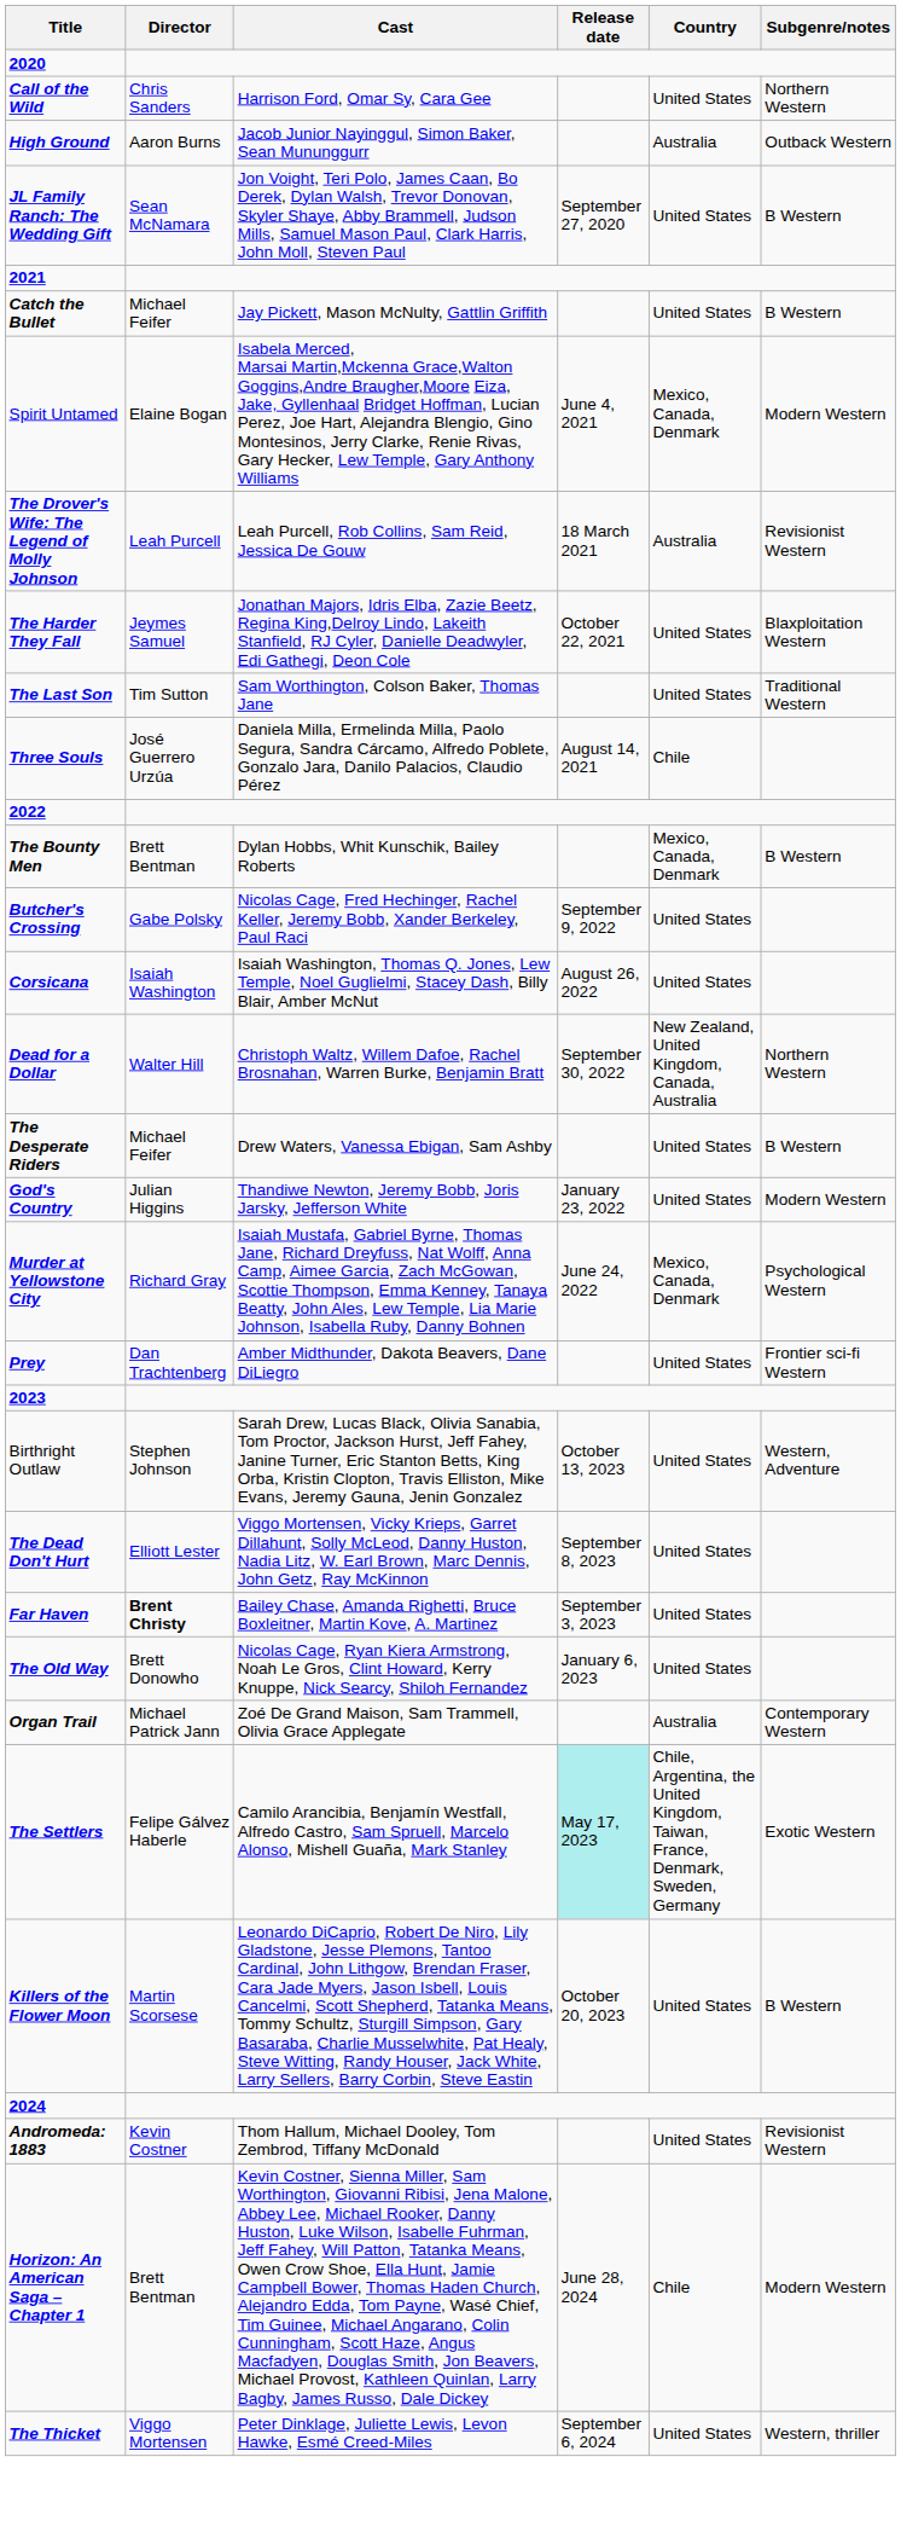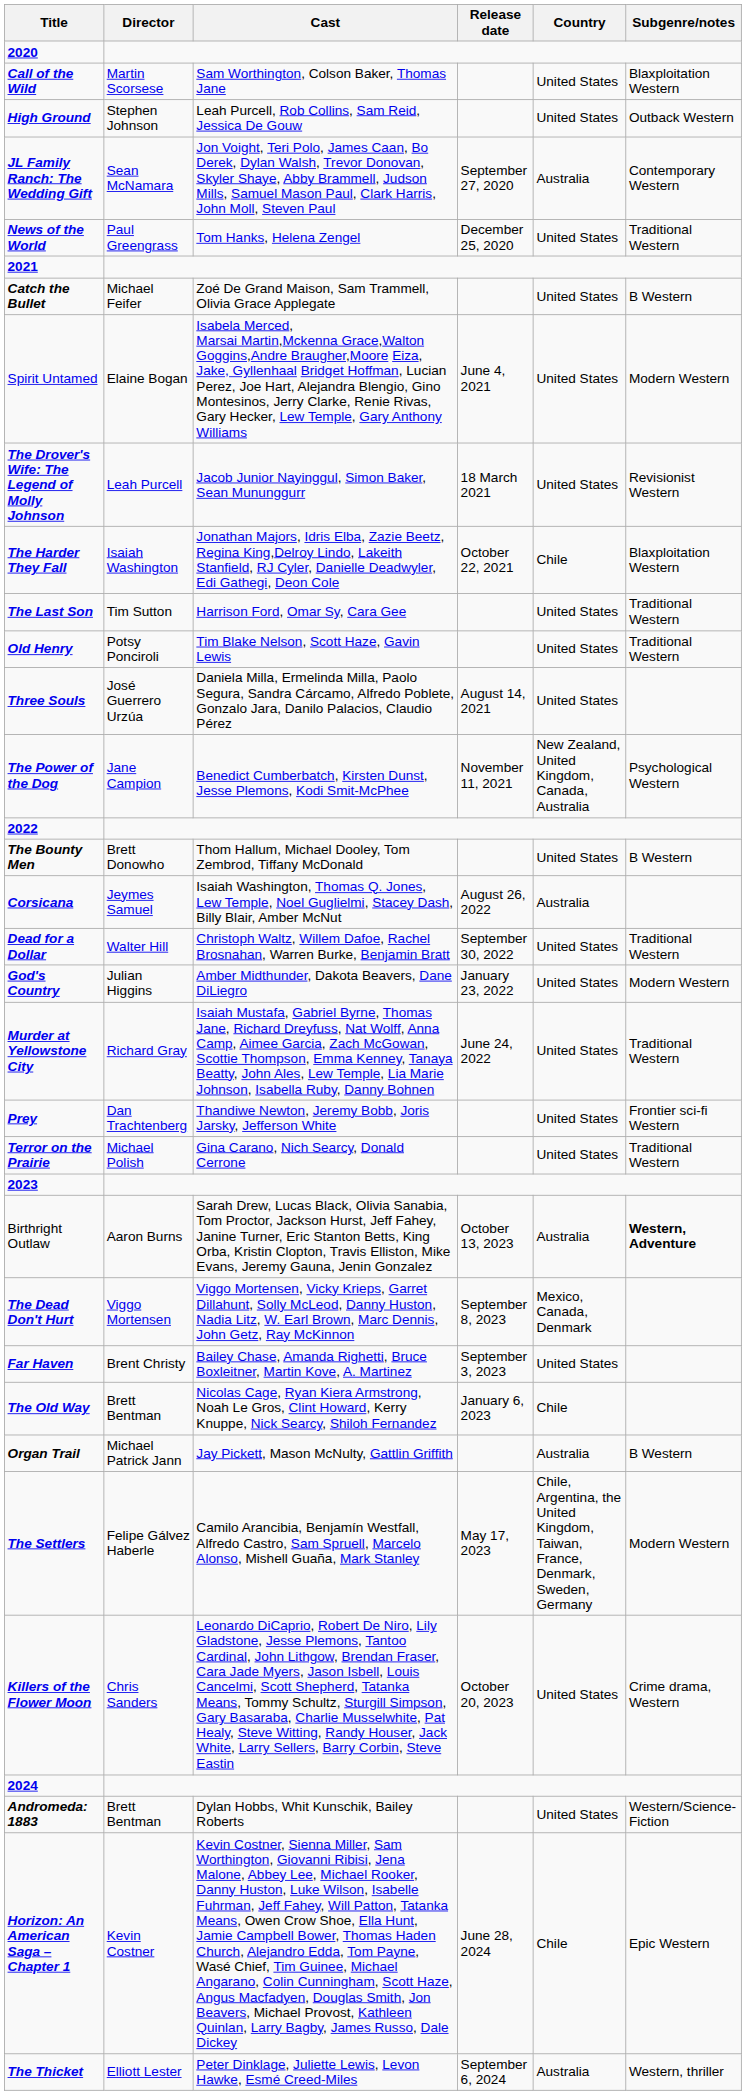 <table class="wikitable">
 <tr>
 <th>Title</th>
 <th>Director</th>
 <th>Cast</th>
 <th>Release date</th>
 <th>Country</th>
 <th>Subgenre/notes</th>
 </tr>
 <tr>
 <td><strong><a href='#'>2020</a></strong></td>
 </tr>
 <tr>
 <td><strong><em><a href='#'>Call of the Wild</a></em></strong></td>
-<td><a href='#'>Chris Sanders</a></td>
-<td><a href='#'>Harrison Ford</a>, <a href='#'>Omar Sy</a>, <a href='#'>Cara Gee</a></td>
+<td><a href='#'>Martin Scorsese</a></td>
+<td><a href='#'>Sam Worthington</a>, Colson Baker, <a href='#'>Thomas Jane</a></td>
 <td></td>
 <td>United States</td>
-<td>Northern Western</td>
+<td>Blaxploitation Western</td>
 </tr>
 <tr>
 <td><strong><em><a href='#'>High Ground</a></em></strong></td>
-<td>Aaron Burns</td>
-<td><a href='#'>Jacob Junior Nayinggul</a>, <a href='#'>Simon Baker</a>, <a href='#'>Sean Mununggurr</a></td>
+<td>Stephen Johnson</td>
+<td>Leah Purcell, <a href='#'>Rob Collins</a>, <a href='#'>Sam Reid</a>, <a href='#'>Jessica De Gouw</a></td>
 <td></td>
-<td>Australia</td>
+<td>United States</td>
 <td>Outback Western</td>
 </tr>
 <tr>
 <td><strong><em><a href='#'>JL Family Ranch: The Wedding Gift</a></em></strong></td>
 <td><a href='#'>Sean McNamara</a></td>
 <td><a href='#'>Jon Voight</a>, <a href='#'>Teri Polo</a>, <a href='#'>James Caan</a>, <a href='#'>Bo Derek</a>, <a href='#'>Dylan Walsh</a>, <a href='#'>Trevor Donovan</a>, <a href='#'>Skyler Shaye</a>, <a href='#'>Abby Brammell</a>, <a href='#'>Judson Mills</a>, <a href='#'>Samuel Mason Paul</a>, <a href='#'>Clark Harris</a>, <a href='#'>John Moll</a>, <a href='#'>Steven Paul</a></td>
 <td>September 27, 2020</td>
+<td>Australia</td>
+<td>Contemporary Western</td>
+</tr>
+<tr>
+<td><strong><em><a href='#'>News of the World</a></em></strong></td>
+<td><a href='#'>Paul Greengrass</a></td>
+<td><a href='#'>Tom Hanks</a>, <a href='#'>Helena Zengel</a></td>
+<td>December 25, 2020</td>
 <td>United States</td>
-<td>B Western</td>
+<td>Traditional Western</td>
 </tr>
 <tr>
 <td><strong><a href='#'>2021</a></strong></td>
 </tr>
 <tr>
 <td><strong><em>Catch the Bullet</em></strong></td>
 <td>Michael Feifer</td>
-<td><a href='#'>Jay Pickett</a>, Mason McNulty, <a href='#'>Gattlin Griffith</a></td>
+<td>Zoé De Grand Maison, Sam Trammell, Olivia Grace Applegate</td>
 <td></td>
 <td>United States</td>
 <td>B Western</td>
 </tr>
 <tr>
 <td><a href='#'>Spirit Untamed</a></td>
 <td>Elaine Bogan</td>
 <td><a href='#'>Isabela Merced</a>,<br><a href='#'>Marsai Martin</a>,<a href='#'>Mckenna Grace</a>,<a href='#'>Walton Goggins</a>,<a href='#'>Andre Braugher</a>,<a href='#'>Moore</a> <a href='#'>Eiza</a>, <a href='#'>Jake, Gyllenhaal</a> <a href='#'>Bridget Hoffman</a>, Lucian Perez, Joe Hart, Alejandra Blengio, Gino Montesinos, Jerry Clarke, Renie Rivas, Gary Hecker, <a href='#'>Lew Temple</a>, <a href='#'>Gary Anthony Williams</a></td>
 <td>June 4, 2021</td>
-<td>Mexico,<br>Canada, Denmark</td>
+<td>United States</td>
 <td>Modern Western</td>
 </tr>
 <tr>
 <td><strong><em><a href='#'>The Drover's Wife: The Legend of Molly Johnson</a></em></strong></td>
 <td><a href='#'>Leah Purcell</a></td>
-<td>Leah Purcell, <a href='#'>Rob Collins</a>, <a href='#'>Sam Reid</a>, <a href='#'>Jessica De Gouw</a></td>
+<td><a href='#'>Jacob Junior Nayinggul</a>, <a href='#'>Simon Baker</a>, <a href='#'>Sean Mununggurr</a></td>
 <td>18 March 2021</td>
-<td>Australia</td>
+<td>United States</td>
 <td>Revisionist Western</td>
 </tr>
 <tr>
 <td><strong><em><a href='#'>The Harder They Fall</a></em></strong></td>
-<td><a href='#'>Jeymes Samuel</a></td>
+<td><a href='#'>Isaiah Washington</a></td>
 <td><a href='#'>Jonathan Majors</a>, <a href='#'>Idris Elba</a>, <a href='#'>Zazie Beetz</a>, <a href='#'>Regina King</a>,<a href='#'>Delroy Lindo</a>, <a href='#'>Lakeith Stanfield</a>, <a href='#'>RJ Cyler</a>, <a href='#'>Danielle Deadwyler</a>, <a href='#'>Edi Gathegi</a>, <a href='#'>Deon Cole</a></td>
 <td>October 22, 2021</td>
-<td>United States</td>
+<td>Chile</td>
 <td>Blaxploitation Western</td>
 </tr>
 <tr>
 <td><strong><em><a href='#'>The Last Son</a></em></strong></td>
 <td>Tim Sutton</td>
-<td><a href='#'>Sam Worthington</a>, Colson Baker, <a href='#'>Thomas Jane</a></td>
+<td><a href='#'>Harrison Ford</a>, <a href='#'>Omar Sy</a>, <a href='#'>Cara Gee</a></td>
+<td></td>
+<td>United States</td>
+<td>Traditional Western</td>
+</tr>
+<tr>
+<td><strong><em><a href='#'>Old Henry</a></em></strong></td>
+<td>Potsy Ponciroli</td>
+<td><a href='#'>Tim Blake Nelson</a>, <a href='#'>Scott Haze</a>, <a href='#'>Gavin Lewis</a></td>
 <td></td>
 <td>United States</td>
 <td>Traditional Western</td>
 </tr>
 <tr>
 <td><strong><em><a href='#'>Three Souls</a></em></strong></td>
 <td>José Guerrero Urzúa</td>
 <td>Daniela Milla, Ermelinda Milla, Paolo Segura, Sandra Cárcamo, Alfredo Poblete, Gonzalo Jara, Danilo Palacios, Claudio Pérez</td>
 <td>August 14, 2021</td>
-<td>Chile</td>
+<td>United States</td>
 <td></td>
+</tr>
+<tr>
+<td><strong><em><a href='#'>The Power of the Dog</a></em></strong></td>
+<td><a href='#'>Jane Campion</a></td>
+<td><br><a href='#'>Benedict Cumberbatch</a>, <a href='#'>Kirsten Dunst</a>, <a href='#'>Jesse Plemons</a>, <a href='#'>Kodi Smit-McPhee</a></td>
+<td>November 11, 2021</td>
+<td>New Zealand, United Kingdom, Canada, Australia</td>
+<td>Psychological Western</td>
 </tr>
 <tr>
 <td><strong><a href='#'>2022</a></strong></td>
 </tr>
 <tr>
 <td><strong><em>The Bounty Men</em></strong></td>
-<td>Brett Bentman</td>
-<td>Dylan Hobbs, Whit Kunschik, Bailey Roberts</td>
+<td>Brett Donowho</td>
+<td>Thom Hallum, Michael Dooley, Tom Zembrod, Tiffany McDonald</td>
 <td></td>
-<td>Mexico,<br>Canada, Denmark</td>
+<td>United States</td>
 <td>B Western</td>
 </tr>
 <tr>
-<td><strong><em><a href='#'>Butcher's Crossing</a></em></strong></td>
-<td><a href='#'>Gabe Polsky</a></td>
-<td><a href='#'>Nicolas Cage</a>, <a href='#'>Fred Hechinger</a>, <a href='#'>Rachel Keller</a>, <a href='#'>Jeremy Bobb</a>, <a href='#'>Xander Berkeley</a>, <a href='#'>Paul Raci</a></td>
-<td>September 9, 2022</td>
-<td>United States</td>
-<td></td>
-</tr>
-<tr>
 <td><strong><em><a href='#'>Corsicana</a></em></strong></td>
-<td><a href='#'>Isaiah Washington</a></td>
+<td><a href='#'>Jeymes Samuel</a></td>
 <td>Isaiah Washington, <a href='#'>Thomas Q. Jones</a>, <a href='#'>Lew Temple</a>, <a href='#'>Noel Guglielmi</a>, <a href='#'>Stacey Dash</a>, Billy Blair, Amber McNut</td>
 <td>August 26, 2022</td>
-<td>United States</td>
+<td>Australia</td>
 <td></td>
 </tr>
 <tr>
 <td><strong><em><a href='#'>Dead for a Dollar</a></em></strong></td>
 <td><a href='#'>Walter Hill</a></td>
 <td><a href='#'>Christoph Waltz</a>, <a href='#'>Willem Dafoe</a>, <a href='#'>Rachel Brosnahan</a>, Warren Burke, <a href='#'>Benjamin Bratt</a></td>
 <td>September 30, 2022</td>
-<td>New Zealand, United Kingdom, Canada, Australia</td>
-<td>Northern Western</td>
-</tr>
-<tr>
-<td><strong><em>The Desperate Riders</em></strong></td>
-<td>Michael Feifer</td>
-<td>Drew Waters, <a href='#'>Vanessa Ebigan</a>, Sam Ashby</td>
-<td></td>
 <td>United States</td>
-<td>B Western</td>
+<td>Traditional Western</td>
 </tr>
 <tr>
 <td><strong><em><a href='#'>God's Country</a></em></strong></td>
 <td>Julian Higgins</td>
-<td><a href='#'>Thandiwe Newton</a>, <a href='#'>Jeremy Bobb</a>, <a href='#'>Joris Jarsky</a>, <a href='#'>Jefferson White</a></td>
+<td><a href='#'>Amber Midthunder</a>, Dakota Beavers, <a href='#'>Dane DiLiegro</a></td>
 <td>January 23, 2022</td>
 <td>United States</td>
 <td>Modern Western</td>
 </tr>
 <tr>
 <td><strong><em><a href='#'>Murder at Yellowstone City</a></em></strong></td>
 <td><a href='#'>Richard Gray</a></td>
 <td><a href='#'>Isaiah Mustafa</a>, <a href='#'>Gabriel Byrne</a>, <a href='#'>Thomas Jane</a>, <a href='#'>Richard Dreyfuss</a>, <a href='#'>Nat Wolff</a>, <a href='#'>Anna Camp</a>, <a href='#'>Aimee Garcia</a>, <a href='#'>Zach McGowan</a>, <a href='#'>Scottie Thompson</a>, <a href='#'>Emma Kenney</a>, <a href='#'>Tanaya Beatty</a>, <a href='#'>John Ales</a>, <a href='#'>Lew Temple</a>, <a href='#'>Lia Marie Johnson</a>, <a href='#'>Isabella Ruby</a>, <a href='#'>Danny Bohnen</a></td>
 <td>June 24, 2022</td>
-<td>Mexico,<br>Canada, Denmark</td>
-<td>Psychological Western</td>
+<td>United States</td>
+<td>Traditional Western</td>
 </tr>
 <tr>
 <td><strong><em><a href='#'>Prey</a></em></strong></td>
 <td><a href='#'>Dan Trachtenberg</a></td>
-<td><a href='#'>Amber Midthunder</a>, Dakota Beavers, <a href='#'>Dane DiLiegro</a></td>
+<td><a href='#'>Thandiwe Newton</a>, <a href='#'>Jeremy Bobb</a>, <a href='#'>Joris Jarsky</a>, <a href='#'>Jefferson White</a></td>
 <td></td>
 <td>United States</td>
 <td>Frontier sci-fi Western</td>
+</tr>
+<tr>
+<td><strong><em><a href='#'>Terror on the Prairie</a></em></strong></td>
+<td><a href='#'>Michael Polish</a></td>
+<td><a href='#'>Gina Carano</a>, <a href='#'>Nich Searcy</a>, <a href='#'>Donald Cerrone</a></td>
+<td></td>
+<td>United States</td>
+<td>Traditional Western</td>
 </tr>
 <tr>
 <td><strong><a href='#'>2023</a></strong></td>
 </tr>
 <tr>
 <td>Birthright Outlaw</td>
-<td>Stephen Johnson</td>
+<td>Aaron Burns</td>
 <td>Sarah Drew, Lucas Black, Olivia Sanabia, Tom Proctor, Jackson Hurst, Jeff Fahey, Janine Turner, Eric Stanton Betts, King Orba, Kristin Clopton, Travis Elliston, Mike Evans, Jeremy Gauna, Jenin Gonzalez</td>
 <td>October 13, 2023</td>
-<td>United States</td>
-<td>Western, Adventure</td>
+<td>Australia</td>
+<td><strong>Western, Adventure</strong></td>
 </tr>
 <tr>
 <td><strong><em><a href='#'>The Dead Don't Hurt</a></em></strong></td>
-<td><a href='#'>Elliott Lester</a></td>
+<td><a href='#'>Viggo Mortensen</a></td>
 <td><a href='#'>Viggo Mortensen</a>, <a href='#'>Vicky Krieps</a>, <a href='#'>Garret Dillahunt</a>, <a href='#'>Solly McLeod</a>, <a href='#'>Danny Huston</a>, <a href='#'>Nadia Litz</a>, <a href='#'>W. Earl Brown</a>, <a href='#'>Marc Dennis</a>, <a href='#'>John Getz</a>, <a href='#'>Ray McKinnon</a></td>
 <td>September 8, 2023</td>
-<td>United States</td>
+<td>Mexico,<br>Canada, Denmark</td>
 <td></td>
 </tr>
 <tr>
 <td><strong><em><a href='#'>Far Haven</a></em></strong></td>
-<td><strong>Brent Christy</strong></td>
+<td>Brent Christy</td>
 <td><a href='#'>Bailey Chase</a>, <a href='#'>Amanda Righetti</a>, <a href='#'>Bruce Boxleitner</a>, <a href='#'>Martin Kove</a>, <a href='#'>A. Martinez</a></td>
 <td>September 3, 2023</td>
 <td>United States</td>
 <td></td>
 </tr>
 <tr>
 <td><strong><em><a href='#'>The Old Way</a></em></strong></td>
-<td>Brett Donowho</td>
+<td>Brett Bentman</td>
 <td><a href='#'>Nicolas Cage</a>, <a href='#'>Ryan Kiera Armstrong</a>, Noah Le Gros, <a href='#'>Clint Howard</a>, Kerry Knuppe, <a href='#'>Nick Searcy</a>, <a href='#'>Shiloh Fernandez</a></td>
 <td>January 6, 2023</td>
-<td>United States</td>
+<td>Chile</td>
 <td></td>
 </tr>
 <tr>
 <td><strong><em>Organ Trail</em></strong></td>
 <td>Michael Patrick Jann</td>
-<td>Zoé De Grand Maison, Sam Trammell, Olivia Grace Applegate</td>
+<td><a href='#'>Jay Pickett</a>, Mason McNulty, <a href='#'>Gattlin Griffith</a></td>
 <td></td>
 <td>Australia</td>
-<td>Contemporary Western</td>
+<td>B Western</td>
 </tr>
 <tr>
 <td><strong><em><a href='#'>The Settlers</a></em></strong></td>
 <td>Felipe Gálvez Haberle</td>
 <td>Camilo Arancibia, Benjamín Westfall, Alfredo Castro, <a href='#'>Sam Spruell</a>, <a href='#'>Marcelo Alonso</a>, Mishell Guaña, <a href='#'>Mark Stanley</a></td>
-<td style="background: paleturquoise;">May 17, 2023</td>
+<td>May 17, 2023</td>
 <td>Chile, Argentina, the United Kingdom, Taiwan, France, Denmark, Sweden, Germany</td>
-<td>Exotic Western</td>
+<td>Modern Western</td>
 </tr>
 <tr>
 <td><em><a href='#'><strong>Killers of the Flower Moon</strong></a></em></td>
-<td><a href='#'>Martin Scorsese</a></td>
+<td><a href='#'>Chris Sanders</a></td>
 <td><a href='#'>Leonardo DiCaprio</a>, <a href='#'>Robert De Niro</a>, <a href='#'>Lily Gladstone</a>, <a href='#'>Jesse Plemons</a>, <a href='#'>Tantoo Cardinal</a>, <a href='#'>John Lithgow</a>, <a href='#'>Brendan Fraser</a>, <a href='#'>Cara Jade Myers</a>, <a href='#'>Jason Isbell</a>, <a href='#'>Louis Cancelmi</a>, <a href='#'>Scott Shepherd</a>, <a href='#'>Tatanka Means</a>, Tommy Schultz, <a href='#'>Sturgill Simpson</a>, <a href='#'>Gary Basaraba</a>, <a href='#'>Charlie Musselwhite</a>, <a href='#'>Pat Healy</a>, <a href='#'>Steve Witting</a>, <a href='#'>Randy Houser</a>, <a href='#'>Jack White</a>, <a href='#'>Larry Sellers</a>, <a href='#'>Barry Corbin</a>, <a href='#'>Steve Eastin</a></td>
 <td>October 20, 2023</td>
 <td>United States</td>
-<td>B Western</td>
+<td>Crime drama, Western</td>
 </tr>
 <tr>
 <td><strong><a href='#'>2024</a></strong></td>
 </tr>
 <tr>
 <td><strong><em>Andromeda: 1883</em></strong></td>
-<td><a href='#'>Kevin Costner</a></td>
-<td>Thom Hallum, Michael Dooley, Tom Zembrod, Tiffany McDonald</td>
+<td>Brett Bentman</td>
+<td>Dylan Hobbs, Whit Kunschik, Bailey Roberts</td>
 <td></td>
 <td>United States</td>
-<td>Revisionist Western</td>
+<td>Western/Science-Fiction</td>
 </tr>
 <tr>
 <td><strong><em><a href='#'>Horizon: An American Saga – Chapter 1</a></em></strong></td>
-<td>Brett Bentman</td>
+<td><a href='#'>Kevin Costner</a></td>
 <td><a href='#'>Kevin Costner</a>, <a href='#'>Sienna Miller</a>, <a href='#'>Sam Worthington</a>, <a href='#'>Giovanni Ribisi</a>, <a href='#'>Jena Malone</a>, <a href='#'>Abbey Lee</a>, <a href='#'>Michael Rooker</a>, <a href='#'>Danny Huston</a>, <a href='#'>Luke Wilson</a>, <a href='#'>Isabelle Fuhrman</a>, <a href='#'>Jeff Fahey</a>, <a href='#'>Will Patton</a>, <a href='#'>Tatanka Means</a>, Owen Crow Shoe, <a href='#'>Ella Hunt</a>, <a href='#'>Jamie Campbell Bower</a>, <a href='#'>Thomas Haden Church</a>, <a href='#'>Alejandro Edda</a>, <a href='#'>Tom Payne</a>, Wasé Chief, <a href='#'>Tim Guinee</a>, <a href='#'>Michael Angarano</a>, <a href='#'>Colin Cunningham</a>, <a href='#'>Scott Haze</a>, <a href='#'>Angus Macfadyen</a>, <a href='#'>Douglas Smith</a>, <a href='#'>Jon Beavers</a>, Michael Provost, <a href='#'>Kathleen Quinlan</a>, <a href='#'>Larry Bagby</a>, <a href='#'>James Russo</a>, <a href='#'>Dale Dickey</a></td>
 <td>June 28, 2024</td>
 <td>Chile</td>
-<td>Modern Western</td>
+<td>Epic Western</td>
 </tr>
 <tr>
 <td><strong><em><a href='#'>The Thicket</a></em></strong></td>
-<td><a href='#'>Viggo Mortensen</a></td>
+<td><a href='#'>Elliott Lester</a></td>
 <td><a href='#'>Peter Dinklage</a>, <a href='#'>Juliette Lewis</a>, <a href='#'>Levon Hawke</a>, <a href='#'>Esmé Creed-Miles</a></td>
 <td>September 6, 2024</td>
-<td>United States</td>
+<td>Australia</td>
 <td>Western, thriller</td>
 </tr>
 </table>
